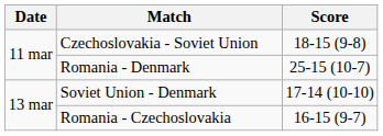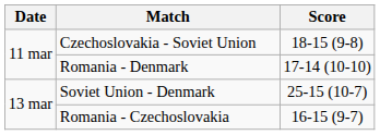 <table class="wikitable" style="text-align:center;">
 <tr>
 <th>Date</th>
 <th width=220px>Match</th>
 <th>Score</th>
 </tr>
 <tr>
 <td rowspan="2">11 mar</td>
 <td align="left">Czechoslovakia - Soviet Union</td>
 <td>18-15 (9-8)</td>
 </tr>
 <tr>
 <td align="left">Romania - Denmark</td>
-<td>25-15 (10-7)</td>
+<td>17-14 (10-10)</td>
 </tr>
 <tr>
 <td rowspan="2">13 mar</td>
 <td align="left">Soviet Union - Denmark</td>
-<td>17-14 (10-10)</td>
+<td>25-15 (10-7)</td>
 </tr>
 <tr>
 <td align="left">Romania - Czechoslovakia</td>
 <td>16-15 (9-7)</td>
 </tr>
 </table>
